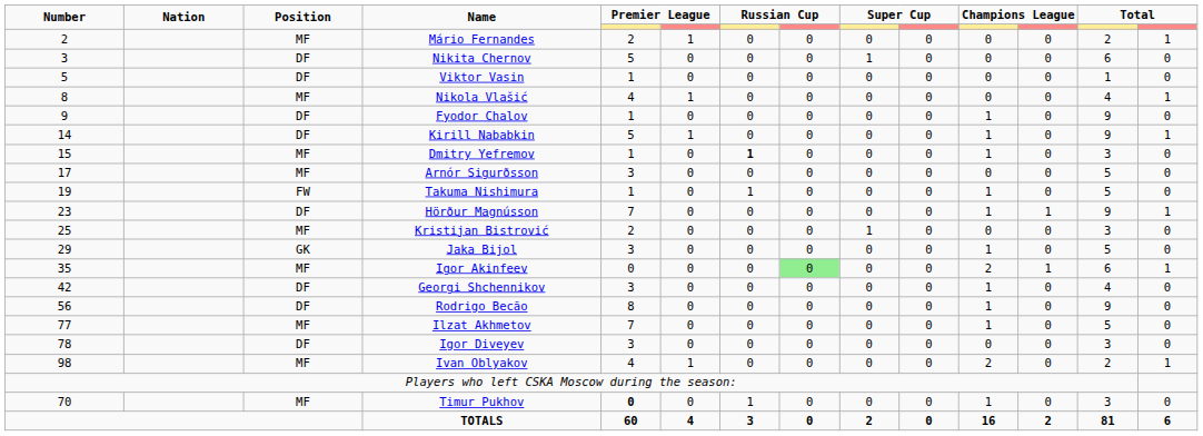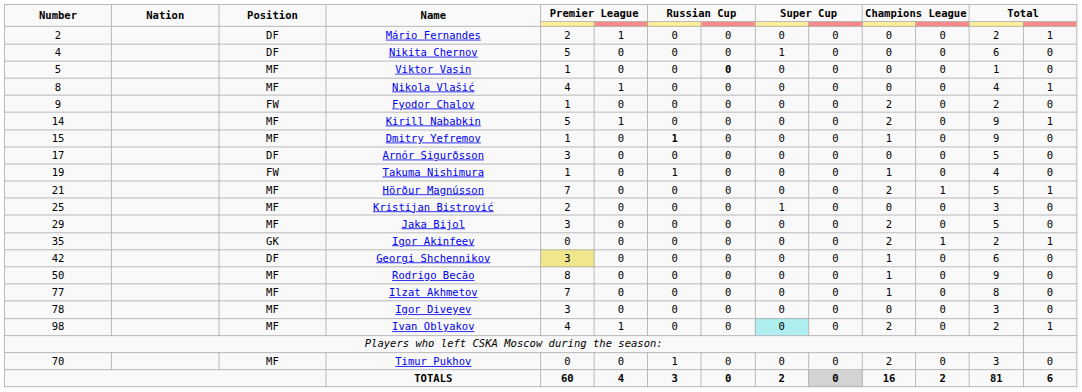 <table class="wikitable" style="font-size: 100%; text-align: center;">
 <tr>
 <td rowspan="2" width="10%" align="center"><strong>Number</strong></td>
 <td rowspan="2" width="10%" align="center"><strong>Nation</strong></td>
 <td rowspan="2" width="10%" align="center"><strong>Position</strong></td>
 <td rowspan="2" width="20%" align="center"><strong>Name</strong></td>
 <td colspan="2" align="center"><strong>Premier League</strong></td>
 <td colspan="2" align="center"><strong>Russian Cup</strong></td>
 <td colspan="2" align="center"><strong>Super Cup</strong></td>
 <td colspan="2" align="center"><strong>Champions League</strong></td>
 <td colspan="2" align="center"><strong>Total</strong></td>
 </tr>
 <tr>
 <th width=60 style="background: #FFEE99"></th>
 <th width=60 style="background: #FF8888"></th>
 <th width=60 style="background: #FFEE99"></th>
 <th width=60 style="background: #FF8888"></th>
 <th width=60 style="background: #FFEE99"></th>
 <th width=60 style="background: #FF8888"></th>
 <th width=60 style="background: #FFEE99"></th>
 <th width=60 style="background: #FF8888"></th>
 <th width=60 style="background: #FFEE99"></th>
 <th width=60 style="background: #FF8888"></th>
 </tr>
 <tr>
 <td>2</td>
 <td></td>
-<td>MF</td>
+<td>DF</td>
 <td><a href='#'>Mário Fernandes</a></td>
 <td>2</td>
 <td>1</td>
 <td>0</td>
 <td>0</td>
 <td>0</td>
 <td>0</td>
 <td>0</td>
 <td>0</td>
 <td>2</td>
 <td>1</td>
 </tr>
 <tr>
-<td>3</td>
+<td>4</td>
 <td></td>
 <td>DF</td>
 <td><a href='#'>Nikita Chernov</a></td>
 <td>5</td>
 <td>0</td>
 <td>0</td>
 <td>0</td>
 <td>1</td>
 <td>0</td>
 <td>0</td>
 <td>0</td>
 <td>6</td>
 <td>0</td>
 </tr>
 <tr>
 <td>5</td>
 <td></td>
-<td>DF</td>
+<td>MF</td>
 <td><a href='#'>Viktor Vasin</a></td>
 <td>1</td>
 <td>0</td>
 <td>0</td>
-<td>0</td>
+<td><strong>0</strong></td>
 <td>0</td>
 <td>0</td>
 <td>0</td>
 <td>0</td>
 <td>1</td>
 <td>0</td>
 </tr>
 <tr>
 <td>8</td>
 <td></td>
 <td>MF</td>
 <td><a href='#'>Nikola Vlašić</a></td>
 <td>4</td>
 <td>1</td>
 <td>0</td>
 <td>0</td>
 <td>0</td>
 <td>0</td>
 <td>0</td>
 <td>0</td>
 <td>4</td>
 <td>1</td>
 </tr>
 <tr>
 <td>9</td>
 <td></td>
-<td>DF</td>
+<td>FW</td>
 <td><a href='#'>Fyodor Chalov</a></td>
 <td>1</td>
 <td>0</td>
 <td>0</td>
 <td>0</td>
 <td>0</td>
 <td>0</td>
-<td>1</td>
+<td>2</td>
 <td>0</td>
-<td>9</td>
+<td>2</td>
 <td>0</td>
 </tr>
 <tr>
 <td>14</td>
 <td></td>
-<td>DF</td>
+<td>MF</td>
 <td><a href='#'>Kirill Nababkin</a></td>
 <td>5</td>
 <td>1</td>
 <td>0</td>
 <td>0</td>
 <td>0</td>
 <td>0</td>
-<td>1</td>
+<td>2</td>
 <td>0</td>
 <td>9</td>
 <td>1</td>
 </tr>
 <tr>
 <td>15</td>
 <td></td>
 <td>MF</td>
 <td><a href='#'>Dmitry Yefremov</a></td>
 <td>1</td>
 <td>0</td>
 <td><strong>1</strong></td>
 <td>0</td>
 <td>0</td>
 <td>0</td>
 <td>1</td>
 <td>0</td>
-<td>3</td>
+<td>9</td>
 <td>0</td>
 </tr>
 <tr>
 <td>17</td>
 <td></td>
-<td>MF</td>
+<td>DF</td>
 <td><a href='#'>Arnór Sigurðsson</a></td>
 <td>3</td>
 <td>0</td>
 <td>0</td>
 <td>0</td>
 <td>0</td>
 <td>0</td>
 <td>0</td>
 <td>0</td>
 <td>5</td>
 <td>0</td>
 </tr>
 <tr>
 <td>19</td>
 <td></td>
 <td>FW</td>
 <td><a href='#'>Takuma Nishimura</a></td>
 <td>1</td>
 <td>0</td>
 <td>1</td>
 <td>0</td>
 <td>0</td>
 <td>0</td>
 <td>1</td>
 <td>0</td>
-<td>5</td>
+<td>4</td>
 <td>0</td>
 </tr>
 <tr>
-<td>23</td>
+<td>21</td>
 <td></td>
-<td>DF</td>
+<td>MF</td>
 <td><a href='#'>Hörður Magnússon</a></td>
 <td>7</td>
 <td>0</td>
 <td>0</td>
 <td>0</td>
 <td>0</td>
 <td>0</td>
+<td>2</td>
 <td>1</td>
-<td>1</td>
-<td>9</td>
+<td>5</td>
 <td>1</td>
 </tr>
 <tr>
 <td>25</td>
 <td></td>
 <td>MF</td>
 <td><a href='#'>Kristijan Bistrović</a></td>
 <td>2</td>
 <td>0</td>
 <td>0</td>
 <td>0</td>
 <td>1</td>
 <td>0</td>
 <td>0</td>
 <td>0</td>
 <td>3</td>
 <td>0</td>
 </tr>
 <tr>
 <td>29</td>
 <td></td>
-<td>GK</td>
+<td>MF</td>
 <td><a href='#'>Jaka Bijol</a></td>
 <td>3</td>
 <td>0</td>
 <td>0</td>
 <td>0</td>
 <td>0</td>
 <td>0</td>
-<td>1</td>
+<td>2</td>
 <td>0</td>
 <td>5</td>
 <td>0</td>
 </tr>
 <tr>
 <td>35</td>
 <td></td>
-<td>MF</td>
+<td>GK</td>
 <td><a href='#'>Igor Akinfeev</a></td>
 <td>0</td>
 <td>0</td>
 <td>0</td>
-<td style="background: lightgreen;">0</td>
+<td>0</td>
 <td>0</td>
 <td>0</td>
 <td>2</td>
 <td>1</td>
-<td>6</td>
+<td>2</td>
 <td>1</td>
 </tr>
 <tr>
 <td>42</td>
 <td></td>
 <td>DF</td>
 <td><a href='#'>Georgi Shchennikov</a></td>
-<td>3</td>
+<td style="background: khaki;">3</td>
 <td>0</td>
 <td>0</td>
 <td>0</td>
 <td>0</td>
 <td>0</td>
 <td>1</td>
 <td>0</td>
-<td>4</td>
+<td>6</td>
 <td>0</td>
 </tr>
 <tr>
-<td>56</td>
+<td>50</td>
 <td></td>
-<td>DF</td>
+<td>MF</td>
 <td><a href='#'>Rodrigo Becão</a></td>
 <td>8</td>
 <td>0</td>
 <td>0</td>
 <td>0</td>
 <td>0</td>
 <td>0</td>
 <td>1</td>
 <td>0</td>
 <td>9</td>
 <td>0</td>
 </tr>
 <tr>
 <td>77</td>
 <td></td>
 <td>MF</td>
 <td><a href='#'>Ilzat Akhmetov</a></td>
 <td>7</td>
 <td>0</td>
 <td>0</td>
 <td>0</td>
 <td>0</td>
 <td>0</td>
 <td>1</td>
 <td>0</td>
-<td>5</td>
+<td>8</td>
 <td>0</td>
 </tr>
 <tr>
 <td>78</td>
 <td></td>
-<td>DF</td>
+<td>MF</td>
 <td><a href='#'>Igor Diveyev</a></td>
 <td>3</td>
 <td>0</td>
 <td>0</td>
 <td>0</td>
 <td>0</td>
 <td>0</td>
 <td>0</td>
 <td>0</td>
 <td>3</td>
 <td>0</td>
 </tr>
 <tr>
 <td>98</td>
 <td></td>
 <td>MF</td>
 <td><a href='#'>Ivan Oblyakov</a></td>
 <td>4</td>
 <td>1</td>
 <td>0</td>
 <td>0</td>
-<td>0</td>
+<td style="background: paleturquoise;">0</td>
 <td>0</td>
 <td>2</td>
 <td>0</td>
 <td>2</td>
 <td>1</td>
 </tr>
 <tr>
 <td colspan="13"><em>Players who left CSKA Moscow during the season:</em></td>
 </tr>
 <tr>
 <td>70</td>
 <td></td>
 <td>MF</td>
 <td><a href='#'>Timur Pukhov</a></td>
-<td><strong>0</strong></td>
+<td>0</td>
 <td>0</td>
 <td>1</td>
 <td>0</td>
 <td>0</td>
 <td>0</td>
-<td>1</td>
+<td>2</td>
 <td>0</td>
 <td>3</td>
 <td>0</td>
 </tr>
 <tr>
 <td colspan="3"></td>
 <td><strong>TOTALS</strong></td>
 <td><strong>60</strong></td>
 <td><strong>4</strong></td>
 <td><strong>3</strong></td>
 <td><strong>0</strong></td>
 <td><strong>2</strong></td>
-<td><strong>0</strong></td>
+<td style="background: lightgrey;"><strong>0</strong></td>
 <td><strong>16</strong></td>
 <td><strong>2</strong></td>
 <td><strong>81</strong></td>
 <td><strong>6</strong></td>
 </tr>
 </table>
